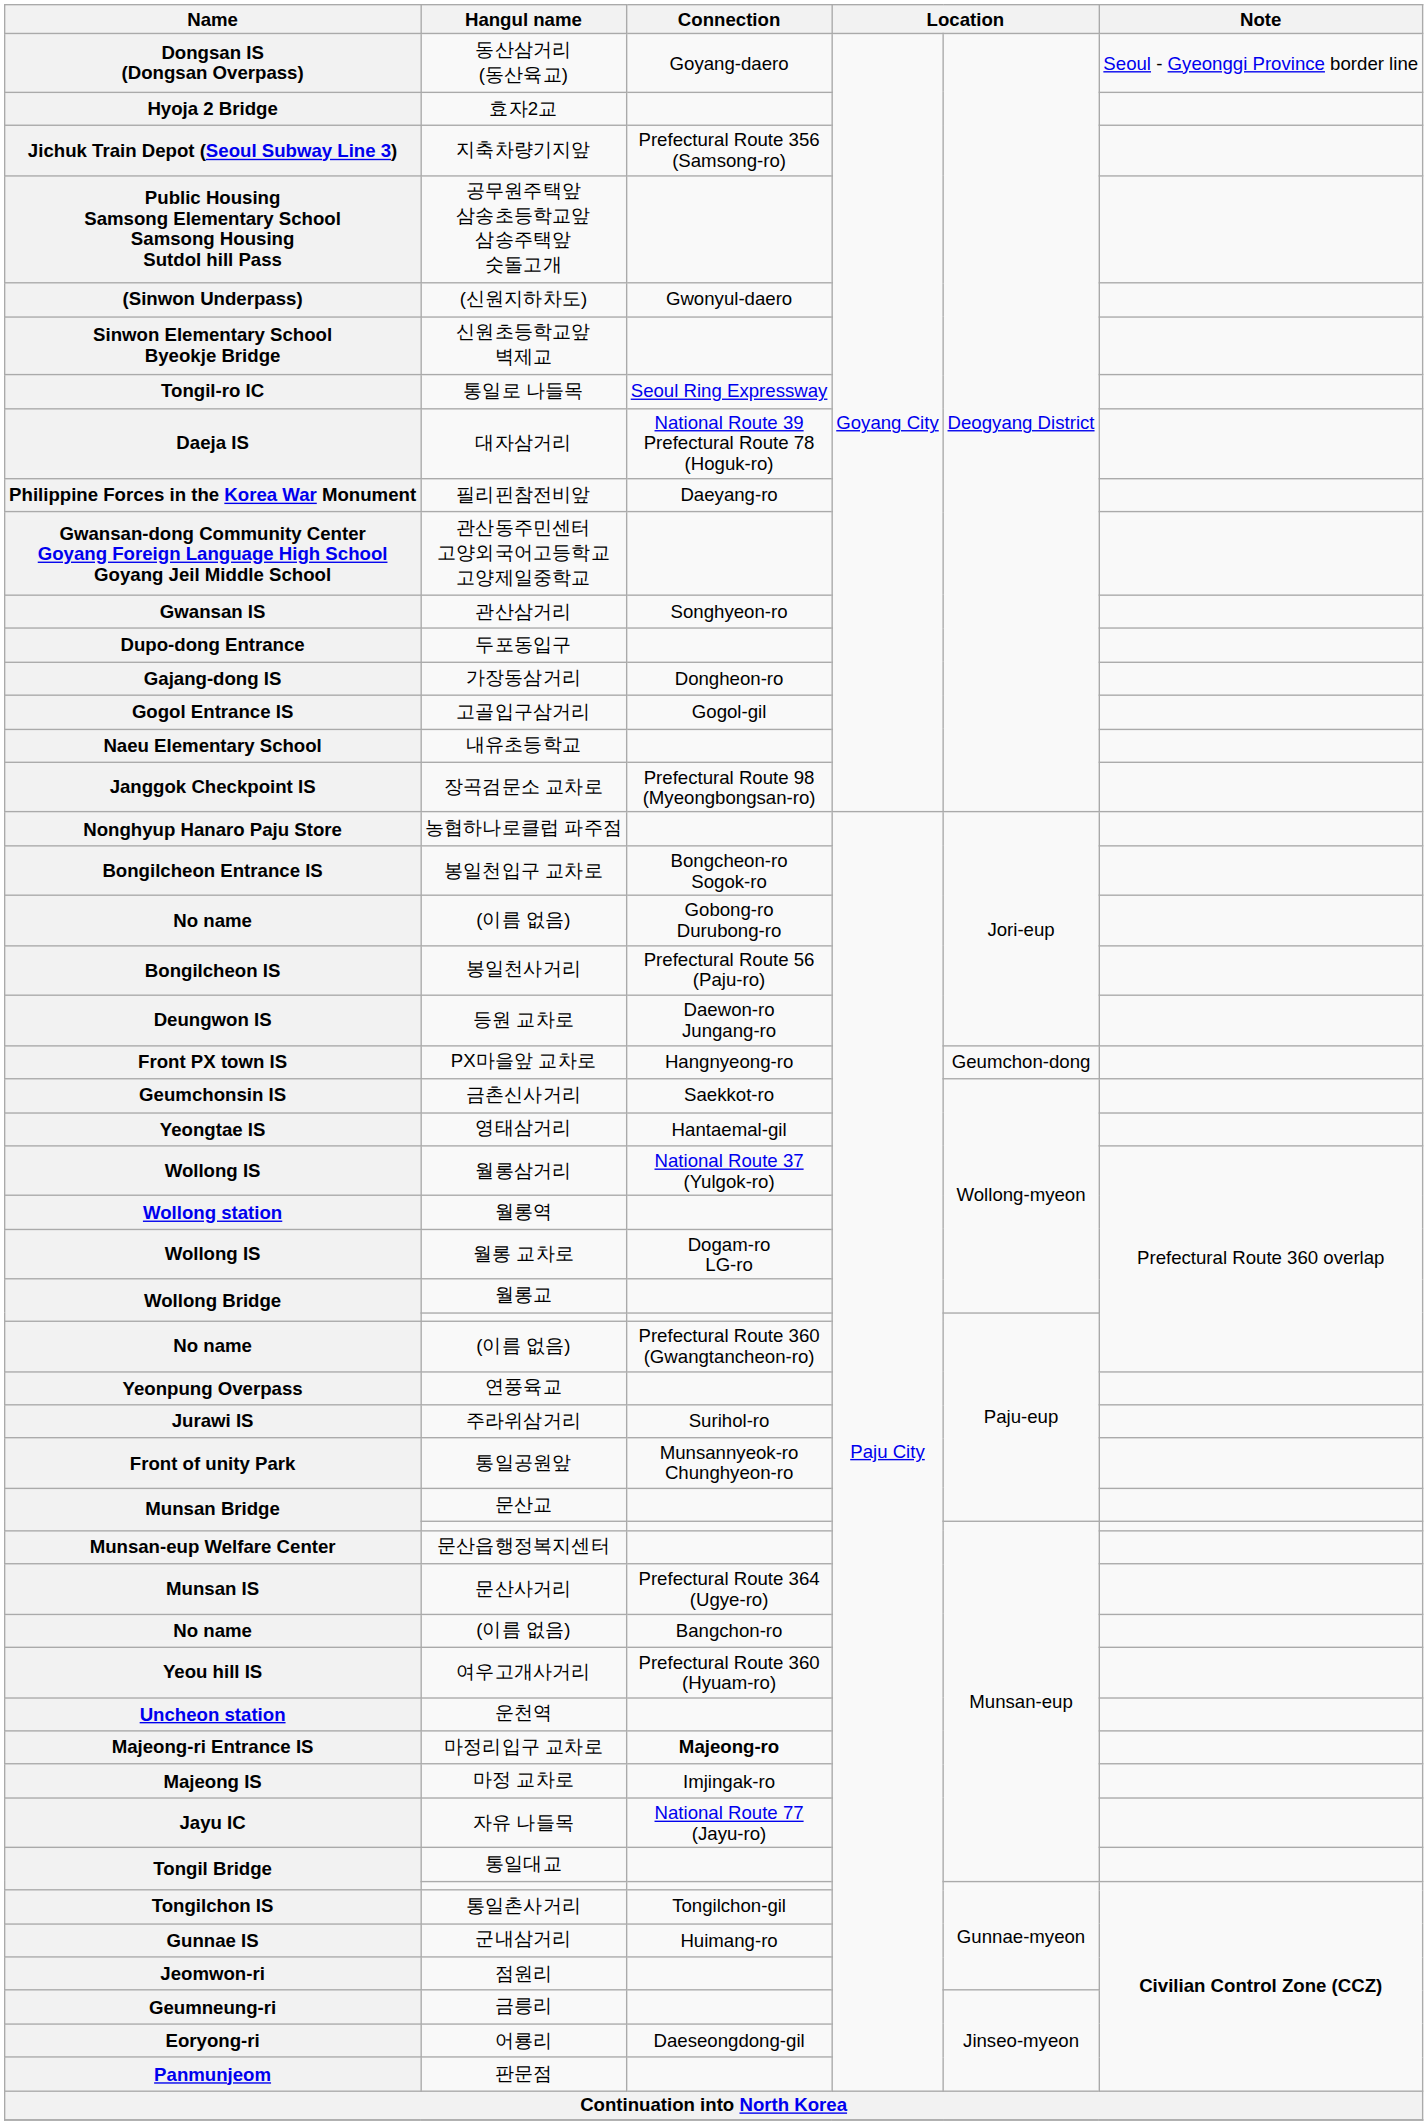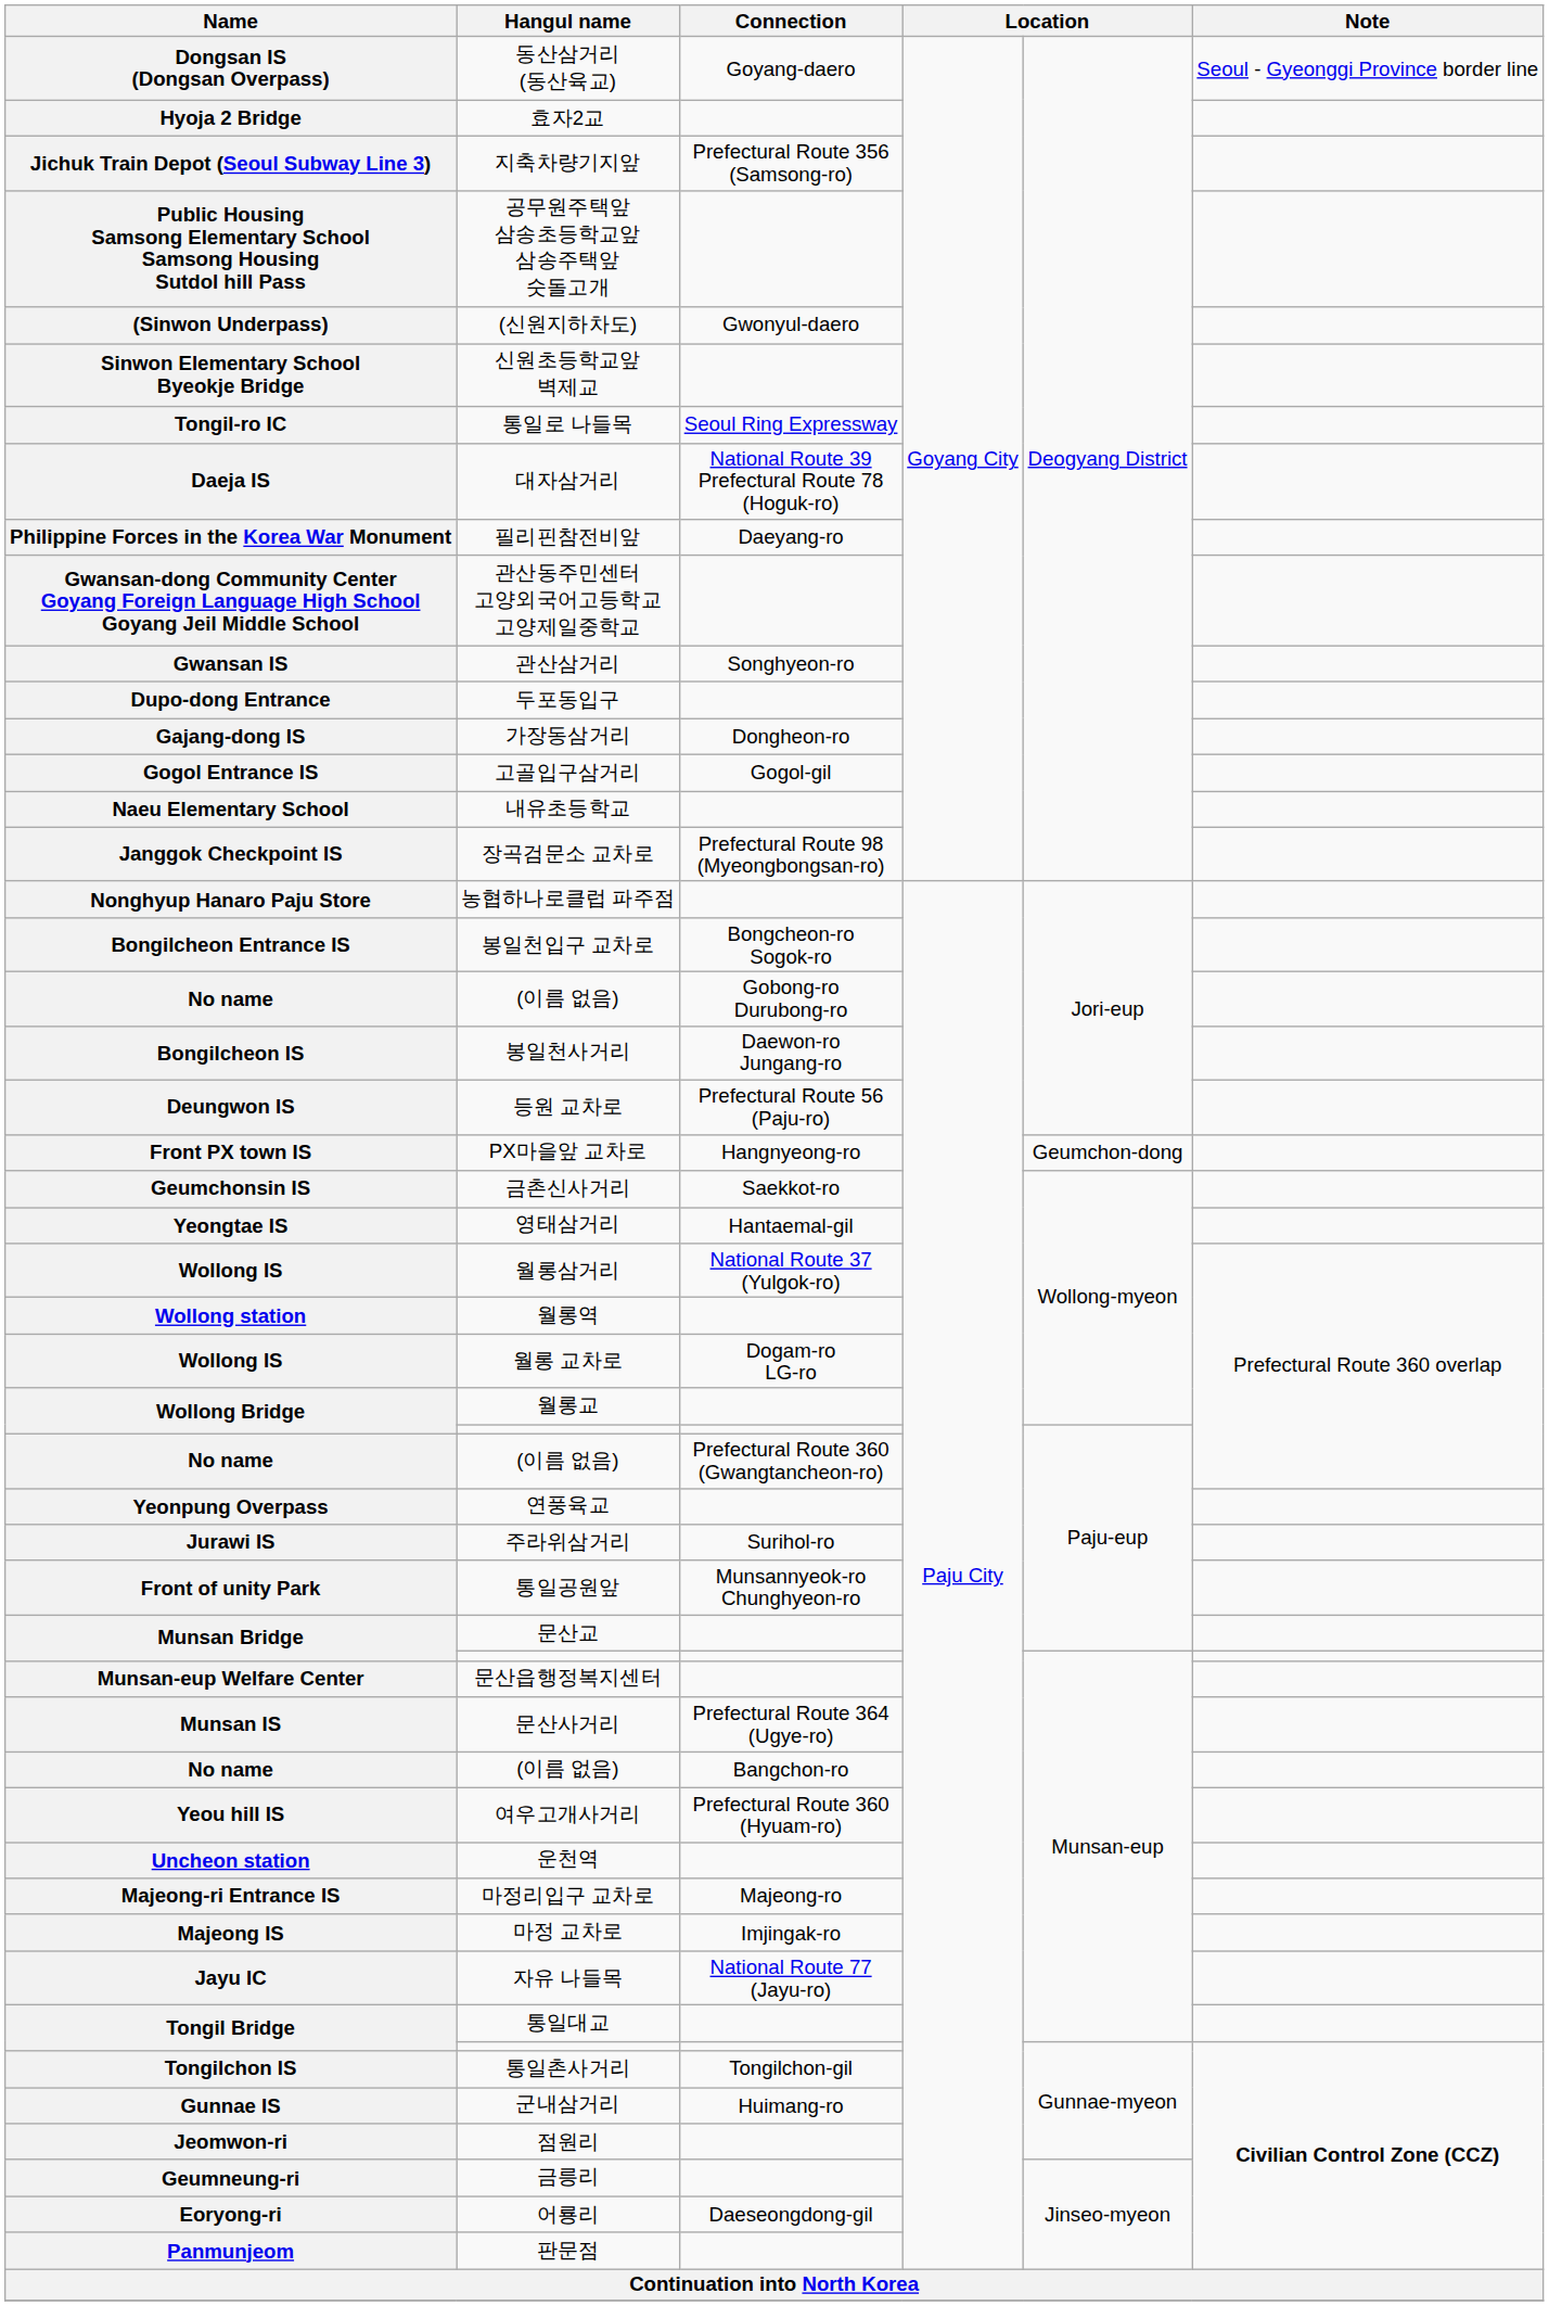 <table class="wikitable" style="font-size: 85%; text-align: center;">
 <tr>
 <th>Name </th>
 <th>Hangul name</th>
 <th>Connection</th>
 <th colspan="2">Location</th>
 <th>Note</th>
 </tr>
 <tr>
 <th>Dongsan IS<br>(Dongsan Overpass)</th>
 <td>동산삼거리<br>(동산육교)</td>
 <td>Goyang-daero</td>
 <td rowspan=16><a href='#'>Goyang City</a></td>
 <td rowspan=16><a href='#'>Deogyang District</a></td>
 <td><a href='#'>Seoul</a> - <a href='#'>Gyeonggi Province</a> border line</td>
 </tr>
 <tr>
 <th>Hyoja 2 Bridge</th>
 <td>효자2교</td>
 <td></td>
 <td></td>
 </tr>
 <tr>
 <th>Jichuk Train Depot (<a href='#'>Seoul Subway Line 3</a>)</th>
 <td>지축차량기지앞</td>
 <td>Prefectural Route 356<br>(Samsong-ro)</td>
 <td></td>
 </tr>
 <tr>
 <th>Public Housing<br>Samsong Elementary School<br>Samsong Housing<br>Sutdol hill Pass</th>
 <td>공무원주택앞<br>삼송초등학교앞<br>삼송주택앞<br>숫돌고개</td>
 <td></td>
 <td></td>
 </tr>
 <tr>
 <th>(Sinwon Underpass)</th>
 <td>(신원지하차도)</td>
 <td>Gwonyul-daero</td>
 <td></td>
 </tr>
 <tr>
 <th>Sinwon Elementary School<br>Byeokje Bridge</th>
 <td>신원초등학교앞<br>벽제교</td>
 <td></td>
 <td></td>
 </tr>
 <tr>
 <th>Tongil-ro IC</th>
 <td>통일로 나들목</td>
 <td><a href='#'>Seoul Ring Expressway</a></td>
 <td></td>
 </tr>
 <tr>
 <th>Daeja IS</th>
 <td>대자삼거리</td>
 <td> <a href='#'>National Route 39</a><br>Prefectural Route 78<br>(Hoguk-ro)</td>
 <td></td>
 </tr>
 <tr>
 <th>Philippine Forces in the <a href='#'>Korea War</a> Monument</th>
 <td>필리핀참전비앞</td>
 <td>Daeyang-ro</td>
 <td></td>
 </tr>
 <tr>
 <th>Gwansan-dong Community Center<br><a href='#'>Goyang Foreign Language High School</a><br>Goyang Jeil Middle School</th>
 <td>관산동주민센터<br>고양외국어고등학교<br>고양제일중학교</td>
 <td></td>
 <td></td>
 </tr>
 <tr>
 <th>Gwansan IS</th>
 <td>관산삼거리</td>
 <td>Songhyeon-ro</td>
 <td></td>
 </tr>
 <tr>
 <th>Dupo-dong Entrance</th>
 <td>두포동입구</td>
 <td></td>
 <td></td>
 </tr>
 <tr>
 <th>Gajang-dong IS</th>
 <td>가장동삼거리</td>
 <td>Dongheon-ro</td>
 <td></td>
 </tr>
 <tr>
 <th>Gogol Entrance IS</th>
 <td>고골입구삼거리</td>
 <td>Gogol-gil</td>
 <td></td>
 </tr>
 <tr>
 <th>Naeu Elementary School</th>
 <td>내유초등학교</td>
 <td></td>
 <td></td>
 </tr>
 <tr>
 <th>Janggok Checkpoint IS</th>
 <td>장곡검문소 교차로</td>
 <td>Prefectural Route 98<br>(Myeongbongsan-ro)</td>
 <td></td>
 </tr>
 <tr>
 <th>Nonghyup Hanaro Paju Store</th>
 <td>농협하나로클럽 파주점</td>
 <td></td>
 <td rowspan=35><a href='#'>Paju City</a></td>
 <td rowspan=5>Jori-eup</td>
 <td></td>
 </tr>
 <tr>
 <th>Bongilcheon Entrance IS</th>
 <td>봉일천입구 교차로</td>
 <td>Bongcheon-ro<br>Sogok-ro</td>
 <td></td>
 </tr>
 <tr>
 <th>No name</th>
 <td>(이름 없음)</td>
 <td>Gobong-ro<br>Durubong-ro</td>
 <td></td>
 </tr>
 <tr>
 <th>Bongilcheon IS</th>
 <td>봉일천사거리</td>
-<td>Prefectural Route 56<br>(Paju-ro)</td>
+<td>Daewon-ro<br>Jungang-ro</td>
 <td></td>
 </tr>
 <tr>
 <th>Deungwon IS</th>
 <td>등원 교차로</td>
-<td>Daewon-ro<br>Jungang-ro</td>
+<td>Prefectural Route 56<br>(Paju-ro)</td>
 <td></td>
 </tr>
 <tr>
 <th>Front PX town IS</th>
 <td>PX마을앞 교차로</td>
 <td>Hangnyeong-ro</td>
 <td>Geumchon-dong</td>
 <td></td>
 </tr>
 <tr>
 <th>Geumchonsin IS</th>
 <td>금촌신사거리</td>
 <td>Saekkot-ro</td>
 <td rowspan=6>Wollong-myeon</td>
 <td></td>
 </tr>
 <tr>
 <th>Yeongtae IS</th>
 <td>영태삼거리</td>
 <td>Hantaemal-gil</td>
 <td></td>
 </tr>
 <tr>
 <th>Wollong IS</th>
 <td>월롱삼거리</td>
 <td> <a href='#'>National Route 37</a><br>(Yulgok-ro)</td>
 <td rowspan=6>Prefectural Route 360 overlap</td>
 </tr>
 <tr>
 <th><a href='#'>Wollong station</a></th>
 <td>월롱역</td>
 <td></td>
 </tr>
 <tr>
 <th>Wollong IS</th>
 <td>월롱 교차로</td>
 <td>Dogam-ro<br>LG-ro</td>
 </tr>
 <tr>
 <th rowspan=2>Wollong Bridge</th>
 <td>월롱교</td>
 <td></td>
 </tr>
 <tr>
 <td></td>
 <td></td>
 <td rowspan=6>Paju-eup</td>
 </tr>
 <tr>
 <th>No name</th>
 <td>(이름 없음)</td>
 <td>Prefectural Route 360<br>(Gwangtancheon-ro)</td>
 </tr>
 <tr>
 <th>Yeonpung Overpass</th>
 <td>연풍육교</td>
 <td></td>
 <td></td>
 </tr>
 <tr>
 <th>Jurawi IS</th>
 <td>주라위삼거리</td>
 <td>Surihol-ro</td>
 <td></td>
 </tr>
 <tr>
 <th>Front of unity Park</th>
 <td>통일공원앞</td>
 <td>Munsannyeok-ro<br>Chunghyeon-ro</td>
 <td></td>
 </tr>
 <tr>
 <th rowspan=2>Munsan Bridge</th>
 <td>문산교</td>
 <td></td>
 <td></td>
 </tr>
 <tr>
 <td></td>
 <td></td>
 <td rowspan=10>Munsan-eup</td>
 <td></td>
 </tr>
 <tr>
 <th>Munsan-eup Welfare Center</th>
 <td>문산읍행정복지센터</td>
 <td></td>
 <td></td>
 </tr>
 <tr>
 <th>Munsan IS</th>
 <td>문산사거리</td>
 <td>Prefectural Route 364<br>(Ugye-ro)</td>
 <td></td>
 </tr>
 <tr>
 <th>No name</th>
 <td>(이름 없음)</td>
 <td>Bangchon-ro</td>
 <td></td>
 </tr>
 <tr>
 <th>Yeou hill IS</th>
 <td>여우고개사거리</td>
 <td>Prefectural Route 360<br>(Hyuam-ro)</td>
 <td></td>
 </tr>
 <tr>
 <th><a href='#'>Uncheon station</a></th>
 <td>운천역</td>
 <td></td>
 <td></td>
 </tr>
 <tr>
 <th>Majeong-ri Entrance IS</th>
 <td>마정리입구 교차로</td>
-<td><strong>Majeong-ro</strong></td>
+<td>Majeong-ro</td>
 <td></td>
 </tr>
 <tr>
 <th>Majeong IS</th>
 <td>마정 교차로</td>
 <td>Imjingak-ro</td>
 <td></td>
 </tr>
 <tr>
 <th>Jayu IC</th>
 <td>자유 나들목</td>
 <td> <a href='#'>National Route 77</a><br>(Jayu-ro)</td>
 <td></td>
 </tr>
 <tr>
 <th rowspan=2>Tongil Bridge</th>
 <td>통일대교</td>
 <td></td>
 <td></td>
 </tr>
 <tr>
 <td></td>
 <td></td>
 <td rowspan=4>Gunnae-myeon</td>
 <td rowspan=7><strong>Civilian Control Zone (CCZ)</strong></td>
 </tr>
 <tr>
 <th>Tongilchon IS</th>
 <td>통일촌사거리</td>
 <td>Tongilchon-gil</td>
 </tr>
 <tr>
 <th>Gunnae IS</th>
 <td>군내삼거리</td>
 <td>Huimang-ro</td>
 </tr>
 <tr>
 <th>Jeomwon-ri</th>
 <td>점원리</td>
 <td></td>
 </tr>
 <tr>
 <th>Geumneung-ri</th>
 <td>금릉리</td>
 <td></td>
 <td rowspan=3>Jinseo-myeon</td>
 </tr>
 <tr>
 <th>Eoryong-ri</th>
 <td>어룡리</td>
 <td>Daeseongdong-gil</td>
 </tr>
 <tr>
 <th><a href='#'>Panmunjeom</a></th>
 <td>판문점</td>
 <td></td>
 </tr>
 <tr>
 <th colspan=6>Continuation into <a href='#'>North Korea</a></th>
 </tr>
 <tr>
 </tr>
 </table>
